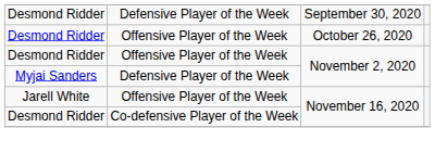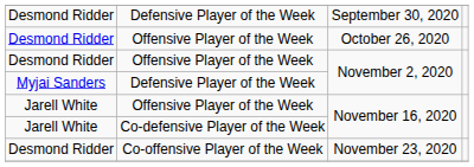 <table class="wikitable sortable sortable" style="text-align: center">
 <tr align=center>
 </tr>
 <tr>
 <td>Desmond Ridder</td>
 <td>Defensive Player of the Week</td>
 <td>September 30, 2020</td>
 <td></td>
 </tr>
 <tr>
 <td><a href='#'>Desmond Ridder</a></td>
 <td>Offensive Player of the Week</td>
 <td>October 26, 2020</td>
 <td></td>
 </tr>
 <tr>
 <td>Desmond Ridder</td>
 <td>Offensive Player of the Week</td>
 <td rowspan="2">November 2, 2020</td>
 <td rowspan="2"></td>
 </tr>
 <tr>
 <td><a href='#'>Myjai Sanders</a></td>
 <td>Defensive Player of the Week</td>
 </tr>
 <tr>
 <td>Jarell White</td>
 <td>Offensive Player of the Week</td>
 <td rowspan="2">November 16, 2020</td>
 <td rowspan="2"></td>
 </tr>
 <tr>
+<td>Jarell White</td>
+<td>Co-defensive Player of the Week</td>
+</tr>
+<tr>
 <td>Desmond Ridder</td>
-<td>Co-defensive Player of the Week</td>
+<td>Co-offensive Player of the Week</td>
+<td>November 23, 2020</td>
+<td></td>
 </tr>
 <tr>
 </tr>
 </table>
